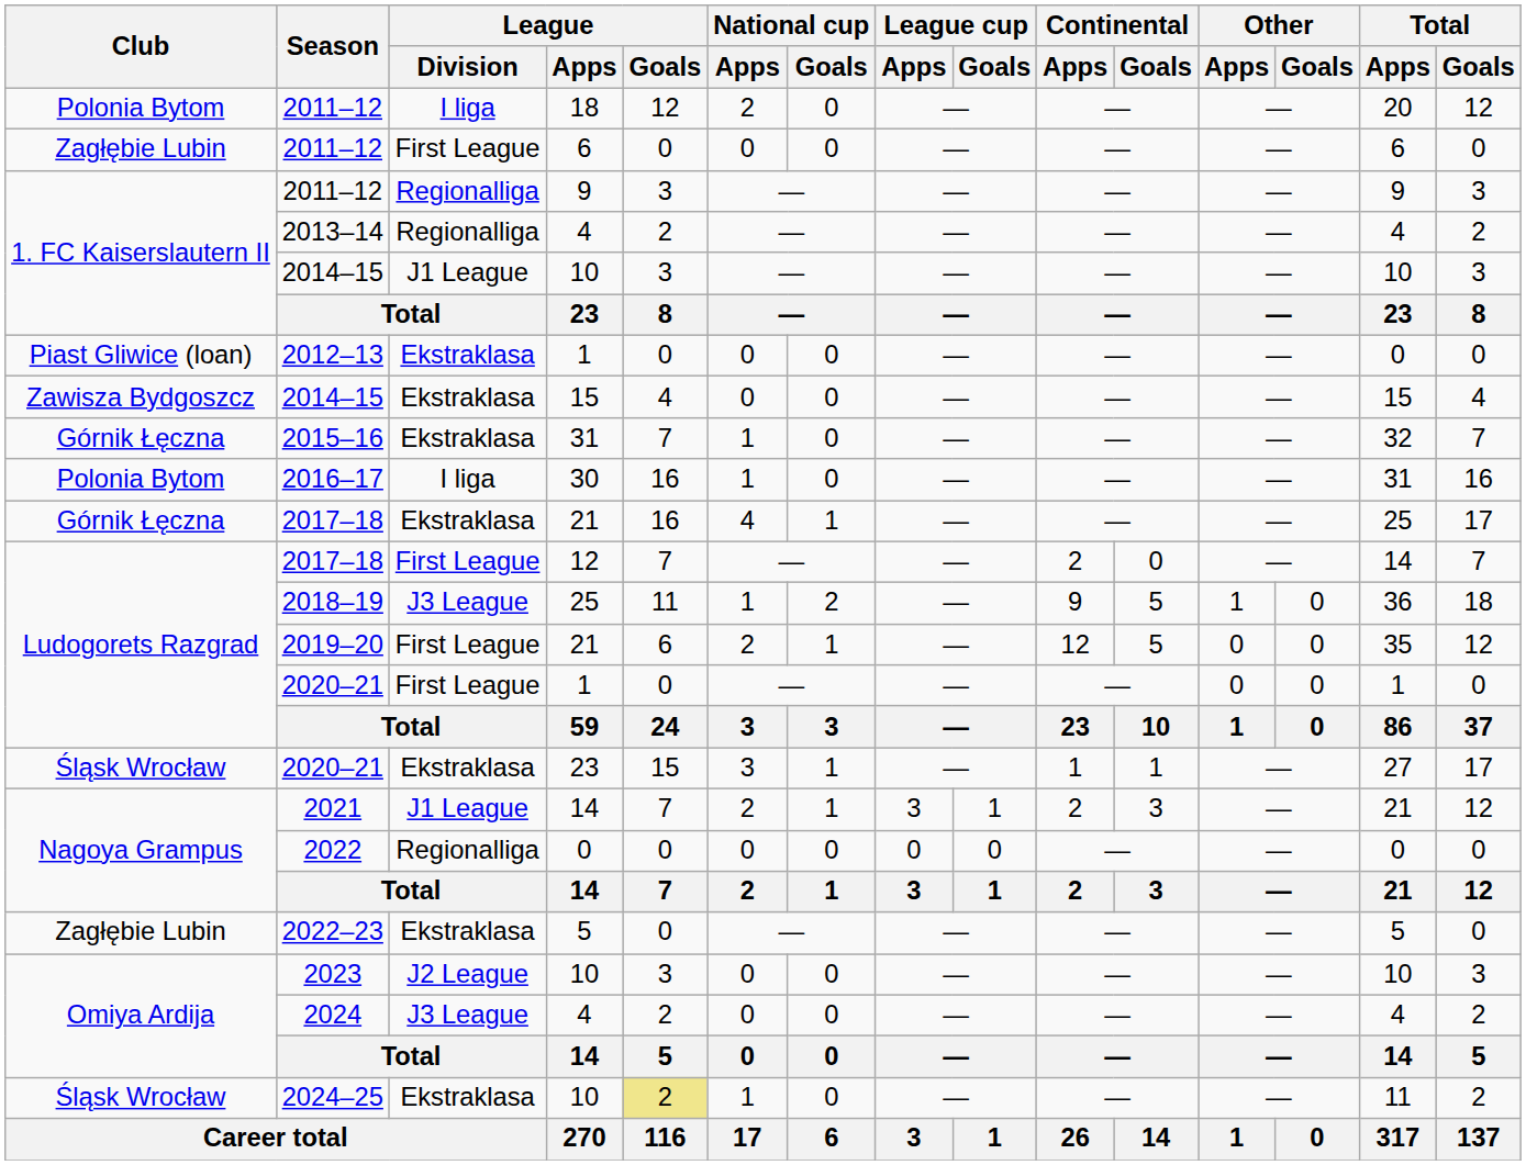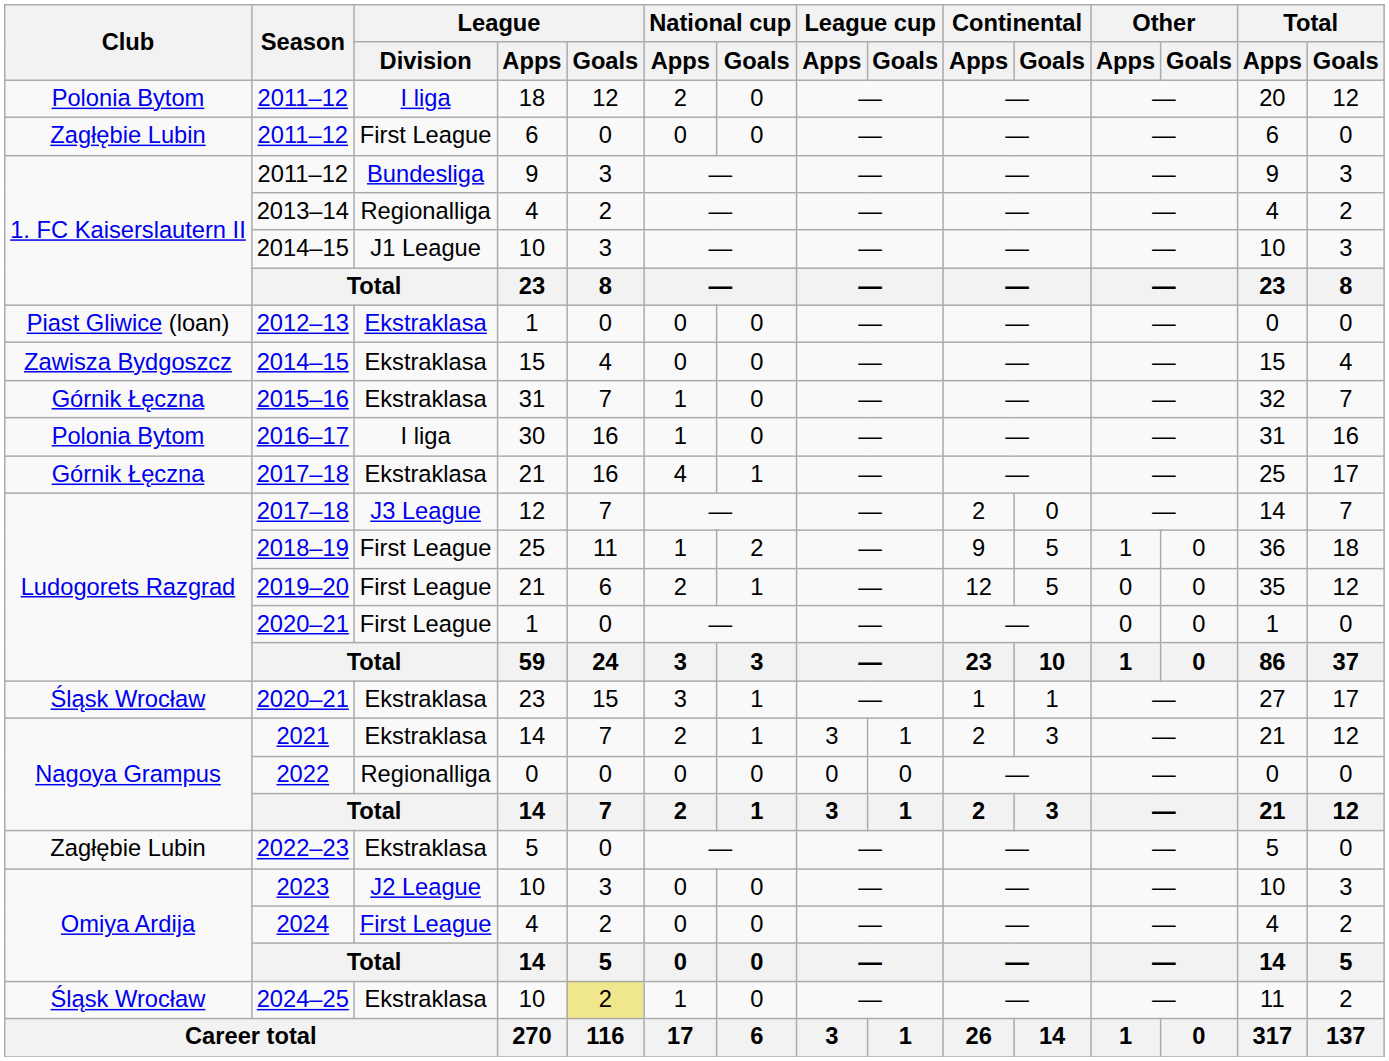 <table class="wikitable" style="text-align:center">
 <tr>
 <th rowspan="2">Club</th>
 <th rowspan="2">Season</th>
 <th colspan="3">League</th>
 <th colspan="2">National cup</th>
 <th colspan="2">League cup</th>
 <th colspan="2">Continental</th>
 <th colspan="2">Other</th>
 <th colspan="3">Total</th>
 </tr>
 <tr>
 <th>Division</th>
 <th>Apps</th>
 <th>Goals</th>
 <th>Apps</th>
 <th>Goals</th>
 <th>Apps</th>
 <th>Goals</th>
 <th>Apps</th>
 <th>Goals</th>
 <th>Apps</th>
 <th>Goals</th>
 <th>Apps</th>
 <th>Goals</th>
 </tr>
 <tr>
 <td><a href='#'>Polonia Bytom</a></td>
 <td><a href='#'>2011–12</a></td>
 <td><a href='#'>I liga</a></td>
 <td>18</td>
 <td>12</td>
 <td>2</td>
 <td>0</td>
 <td colspan="2">—</td>
 <td colspan="2">—</td>
 <td colspan="2">—</td>
 <td>20</td>
 <td>12</td>
 </tr>
 <tr>
 <td><a href='#'>Zagłębie Lubin</a></td>
 <td><a href='#'>2011–12</a></td>
 <td>First League</td>
 <td>6</td>
 <td>0</td>
 <td>0</td>
 <td>0</td>
 <td colspan="2">—</td>
 <td colspan="2">—</td>
 <td colspan="2">—</td>
 <td>6</td>
 <td>0</td>
 </tr>
 <tr>
 <td rowspan="4"><a href='#'>1. FC Kaiserslautern II</a></td>
 <td>2011–12</td>
-<td><a href='#'>Regionalliga</a></td>
+<td><a href='#'>Bundesliga</a></td>
 <td>9</td>
 <td>3</td>
 <td colspan="2">—</td>
 <td colspan="2">—</td>
 <td colspan="2">—</td>
 <td colspan="2">—</td>
 <td>9</td>
 <td>3</td>
 </tr>
 <tr>
 <td>2013–14</td>
 <td>Regionalliga</td>
 <td>4</td>
 <td>2</td>
 <td colspan="2">—</td>
 <td colspan="2">—</td>
 <td colspan="2">—</td>
 <td colspan="2">—</td>
 <td>4</td>
 <td>2</td>
 </tr>
 <tr>
 <td>2014–15</td>
 <td>J1 League</td>
 <td>10</td>
 <td>3</td>
 <td colspan="2">—</td>
 <td colspan="2">—</td>
 <td colspan="2">—</td>
 <td colspan="2">—</td>
 <td>10</td>
 <td>3</td>
 </tr>
 <tr>
 <th colspan="2">Total</th>
 <th>23</th>
 <th>8</th>
 <th colspan="2">—</th>
 <th colspan="2">—</th>
 <th colspan="2">—</th>
 <th colspan="2">—</th>
 <th>23</th>
 <th>8</th>
 </tr>
 <tr>
 <td><a href='#'>Piast Gliwice</a> (loan)</td>
 <td><a href='#'>2012–13</a></td>
 <td><a href='#'>Ekstraklasa</a></td>
 <td>1</td>
 <td>0</td>
 <td>0</td>
 <td>0</td>
 <td colspan="2">—</td>
 <td colspan="2">—</td>
 <td colspan="2">—</td>
 <td>0</td>
 <td>0</td>
 </tr>
 <tr>
 <td><a href='#'>Zawisza Bydgoszcz</a></td>
 <td><a href='#'>2014–15</a></td>
 <td>Ekstraklasa</td>
 <td>15</td>
 <td>4</td>
 <td>0</td>
 <td>0</td>
 <td colspan="2">—</td>
 <td colspan="2">—</td>
 <td colspan="2">—</td>
 <td>15</td>
 <td>4</td>
 </tr>
 <tr>
 <td><a href='#'>Górnik Łęczna</a></td>
 <td><a href='#'>2015–16</a></td>
 <td>Ekstraklasa</td>
 <td>31</td>
 <td>7</td>
 <td>1</td>
 <td>0</td>
 <td colspan="2">—</td>
 <td colspan="2">—</td>
 <td colspan="2">—</td>
 <td>32</td>
 <td>7</td>
 </tr>
 <tr>
 <td><a href='#'>Polonia Bytom</a></td>
 <td><a href='#'>2016–17</a></td>
 <td>I liga</td>
 <td>30</td>
 <td>16</td>
 <td>1</td>
 <td>0</td>
 <td colspan="2">—</td>
 <td colspan="2">—</td>
 <td colspan="2">—</td>
 <td>31</td>
 <td>16</td>
 </tr>
 <tr>
 <td><a href='#'>Górnik Łęczna</a></td>
 <td><a href='#'>2017–18</a></td>
 <td>Ekstraklasa</td>
 <td>21</td>
 <td>16</td>
 <td>4</td>
 <td>1</td>
 <td colspan="2">—</td>
 <td colspan="2">—</td>
 <td colspan="2">—</td>
 <td>25</td>
 <td>17</td>
 </tr>
 <tr>
 <td rowspan="5"><a href='#'>Ludogorets Razgrad</a></td>
 <td><a href='#'>2017–18</a></td>
-<td><a href='#'>First League</a></td>
+<td><a href='#'>J3 League</a></td>
 <td>12</td>
 <td>7</td>
 <td colspan="2">—</td>
 <td colspan="2">—</td>
 <td>2</td>
 <td>0</td>
 <td colspan="2">—</td>
 <td>14</td>
 <td>7</td>
 </tr>
 <tr>
 <td><a href='#'>2018–19</a></td>
-<td><a href='#'>J3 League</a></td>
+<td>First League</td>
 <td>25</td>
 <td>11</td>
 <td>1</td>
 <td>2</td>
 <td colspan="2">—</td>
 <td>9</td>
 <td>5</td>
 <td>1</td>
 <td>0</td>
 <td>36</td>
 <td>18</td>
 </tr>
 <tr>
 <td><a href='#'>2019–20</a></td>
 <td>First League</td>
 <td>21</td>
 <td>6</td>
 <td>2</td>
 <td>1</td>
 <td colspan="2">—</td>
 <td>12</td>
 <td>5</td>
 <td>0</td>
 <td>0</td>
 <td>35</td>
 <td>12</td>
 </tr>
 <tr>
 <td><a href='#'>2020–21</a></td>
 <td>First League</td>
 <td>1</td>
 <td>0</td>
 <td colspan="2">—</td>
 <td colspan="2">—</td>
 <td colspan="2">—</td>
 <td>0</td>
 <td>0</td>
 <td>1</td>
 <td>0</td>
 </tr>
 <tr>
 <th colspan="2">Total</th>
 <th>59</th>
 <th>24</th>
 <th>3</th>
 <th>3</th>
 <th colspan="2">—</th>
 <th>23</th>
 <th>10</th>
 <th>1</th>
 <th>0</th>
 <th>86</th>
 <th>37</th>
 </tr>
 <tr>
 <td><a href='#'>Śląsk Wrocław</a></td>
 <td><a href='#'>2020–21</a></td>
 <td>Ekstraklasa</td>
 <td>23</td>
 <td>15</td>
 <td>3</td>
 <td>1</td>
 <td colspan="2">—</td>
 <td>1</td>
 <td>1</td>
 <td colspan="2">—</td>
 <td>27</td>
 <td>17</td>
 </tr>
 <tr>
 <td rowspan="3"><a href='#'>Nagoya Grampus</a></td>
 <td><a href='#'>2021</a></td>
-<td><a href='#'>J1 League</a></td>
+<td>Ekstraklasa</td>
 <td>14</td>
 <td>7</td>
 <td>2</td>
 <td>1</td>
 <td>3</td>
 <td>1</td>
 <td>2</td>
 <td>3</td>
 <td colspan="2">—</td>
 <td>21</td>
 <td>12</td>
 </tr>
 <tr>
 <td><a href='#'>2022</a></td>
 <td>Regionalliga</td>
 <td>0</td>
 <td>0</td>
 <td>0</td>
 <td>0</td>
 <td>0</td>
 <td>0</td>
 <td colspan="2">—</td>
 <td colspan="2">—</td>
 <td>0</td>
 <td>0</td>
 </tr>
 <tr>
 <th colspan="2">Total</th>
 <th>14</th>
 <th>7</th>
 <th>2</th>
 <th>1</th>
 <th>3</th>
 <th>1</th>
 <th>2</th>
 <th>3</th>
 <th colspan="2">—</th>
 <th>21</th>
 <th>12</th>
 </tr>
 <tr>
 <td>Zagłębie Lubin</td>
 <td><a href='#'>2022–23</a></td>
 <td>Ekstraklasa</td>
 <td>5</td>
 <td>0</td>
 <td colspan="2">—</td>
 <td colspan="2">—</td>
 <td colspan="2">—</td>
 <td colspan="2">—</td>
 <td>5</td>
 <td>0</td>
 </tr>
 <tr>
 <td rowspan="3"><a href='#'>Omiya Ardija</a></td>
 <td><a href='#'>2023</a></td>
 <td><a href='#'>J2 League</a></td>
 <td>10</td>
 <td>3</td>
 <td>0</td>
 <td>0</td>
 <td colspan="2">—</td>
 <td colspan="2">—</td>
 <td colspan="2">—</td>
 <td>10</td>
 <td>3</td>
 </tr>
 <tr>
 <td><a href='#'>2024</a></td>
-<td><a href='#'>J3 League</a></td>
+<td><a href='#'>First League</a></td>
 <td>4</td>
 <td>2</td>
 <td>0</td>
 <td>0</td>
 <td colspan="2">—</td>
 <td colspan="2">—</td>
 <td colspan="2">—</td>
 <td>4</td>
 <td>2</td>
 </tr>
 <tr>
 <th colspan="2">Total</th>
 <th>14</th>
 <th>5</th>
 <th>0</th>
 <th>0</th>
 <th colspan="2">—</th>
 <th colspan="2">—</th>
 <th colspan="2">—</th>
 <th>14</th>
 <th>5</th>
 </tr>
 <tr>
 <td><a href='#'>Śląsk Wrocław</a></td>
 <td><a href='#'>2024–25</a></td>
 <td>Ekstraklasa</td>
 <td>10</td>
 <td style="background: khaki;">2</td>
 <td>1</td>
 <td>0</td>
 <td colspan="2">—</td>
 <td colspan="2">—</td>
 <td colspan="2">—</td>
 <td>11</td>
 <td>2</td>
 </tr>
 <tr>
 <th colspan="3">Career total</th>
 <th>270</th>
 <th>116</th>
 <th>17</th>
 <th>6</th>
 <th>3</th>
 <th>1</th>
 <th>26</th>
 <th>14</th>
 <th>1</th>
 <th>0</th>
 <th>317</th>
 <th>137</th>
 </tr>
 </table>
